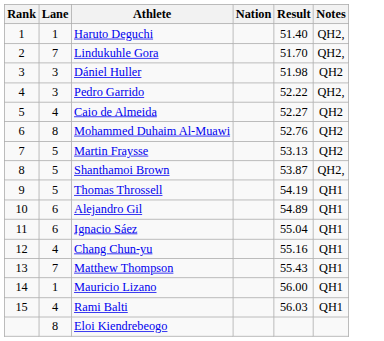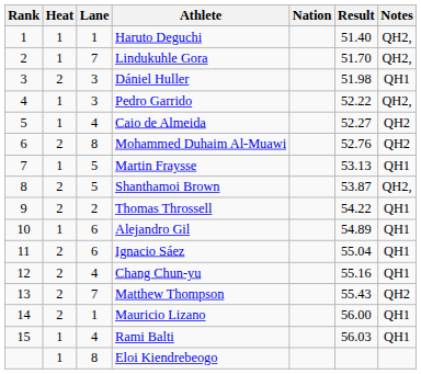 <table class="wikitable sortable" style="text-align:center">
 <tr>
 <th>Rank</th>
+<th>Heat</th>
 <th>Lane</th>
 <th>Athlete</th>
 <th>Nation</th>
 <th>Result</th>
 <th>Notes</th>
 </tr>
 <tr>
 <td>1</td>
 <td>1</td>
+<td>1</td>
 <td align=left><a href='#'>Haruto Deguchi</a></td>
 <td align=left></td>
 <td>51.40</td>
 <td>QH2, </td>
 </tr>
 <tr>
 <td>2</td>
+<td>1</td>
 <td>7</td>
 <td align=left><a href='#'>Lindukuhle Gora</a></td>
 <td align=left></td>
 <td>51.70</td>
 <td>QH2, </td>
 </tr>
 <tr>
 <td>3</td>
+<td>2</td>
 <td>3</td>
 <td align=left><a href='#'>Dániel Huller</a></td>
 <td align=left></td>
 <td>51.98</td>
-<td>QH2</td>
+<td>QH1</td>
 </tr>
 <tr>
 <td>4</td>
+<td>1</td>
 <td>3</td>
 <td align=left><a href='#'>Pedro Garrido</a></td>
 <td align=left></td>
 <td>52.22</td>
 <td>QH2, </td>
 </tr>
 <tr>
 <td>5</td>
+<td>1</td>
 <td>4</td>
 <td align=left><a href='#'>Caio de Almeida</a></td>
 <td align=left></td>
 <td>52.27</td>
 <td>QH2</td>
 </tr>
 <tr>
 <td>6</td>
+<td>2</td>
 <td>8</td>
 <td align=left><a href='#'>Mohammed Duhaim Al-Muawi</a></td>
 <td align=left></td>
 <td>52.76</td>
 <td>QH2</td>
 </tr>
 <tr>
 <td>7</td>
+<td>1</td>
 <td>5</td>
 <td align=left><a href='#'>Martin Fraysse</a></td>
 <td align=left></td>
 <td>53.13</td>
-<td>QH2</td>
+<td>QH1</td>
 </tr>
 <tr>
 <td>8</td>
+<td>2</td>
 <td>5</td>
 <td align=left><a href='#'>Shanthamoi Brown</a></td>
 <td align=left></td>
 <td>53.87</td>
 <td>QH2, </td>
 </tr>
 <tr>
 <td>9</td>
-<td>5</td>
+<td>2</td>
+<td>2</td>
 <td align=left><a href='#'>Thomas Throssell</a></td>
 <td align=left></td>
-<td>54.19</td>
+<td>54.22</td>
 <td>QH1</td>
 </tr>
 <tr>
 <td>10</td>
+<td>1</td>
 <td>6</td>
 <td align=left><a href='#'>Alejandro Gil</a></td>
 <td align=left></td>
 <td>54.89</td>
 <td>QH1</td>
 </tr>
 <tr>
 <td>11</td>
+<td>2</td>
 <td>6</td>
 <td align=left><a href='#'>Ignacio Sáez</a></td>
 <td align=left></td>
 <td>55.04</td>
 <td>QH1</td>
 </tr>
 <tr>
 <td>12</td>
+<td>2</td>
 <td>4</td>
 <td align=left><a href='#'>Chang Chun-yu</a></td>
 <td align=left></td>
 <td>55.16</td>
 <td>QH1</td>
 </tr>
 <tr>
 <td>13</td>
+<td>2</td>
 <td>7</td>
 <td align=left><a href='#'>Matthew Thompson</a></td>
 <td align=left></td>
 <td>55.43</td>
-<td>QH1</td>
+<td>QH2</td>
 </tr>
 <tr>
 <td>14</td>
+<td>2</td>
 <td>1</td>
 <td align=left><a href='#'>Mauricio Lizano</a></td>
 <td align=left></td>
 <td>56.00</td>
 <td>QH1</td>
 </tr>
 <tr>
 <td>15</td>
+<td>1</td>
 <td>4</td>
 <td align=left><a href='#'>Rami Balti</a></td>
 <td align=left></td>
 <td>56.03</td>
 <td>QH1</td>
 </tr>
 <tr>
 <td></td>
+<td>1</td>
 <td>8</td>
 <td align=left><a href='#'>Eloi Kiendrebeogo</a></td>
 <td align=left></td>
 <td></td>
 <td></td>
 </tr>
 </table>
